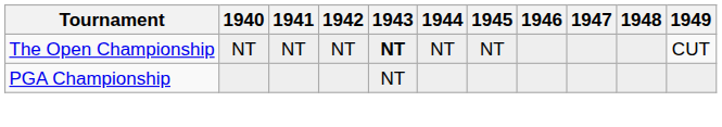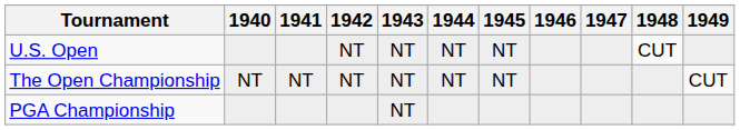 <table class="wikitable" style="font-size:95%;text-align:center;">
 <tr>
 <th>Tournament</th>
 <th>1940</th>
 <th>1941</th>
 <th>1942</th>
 <th>1943</th>
 <th>1944</th>
 <th>1945</th>
 <th>1946</th>
 <th>1947</th>
 <th>1948</th>
 <th>1949</th>
 </tr>
 <tr>
+<td align=left><a href='#'>U.S. Open</a></td>
+<td style="background:#eeeeee;"></td>
+<td style="background:#eeeeee;"></td>
+<td style="background:#eeeeee;">NT</td>
+<td style="background:#eeeeee;">NT</td>
+<td style="background:#eeeeee;">NT</td>
+<td style="background:#eeeeee;">NT</td>
+<td style="background:#eeeeee;"></td>
+<td style="background:#eeeeee;"></td>
+<td>CUT</td>
+<td style="background:#eeeeee;"></td>
+</tr>
+<tr>
 <td align=left><a href='#'>The Open Championship</a></td>
 <td style="background:#eeeeee;">NT</td>
 <td style="background:#eeeeee;">NT</td>
 <td style="background:#eeeeee;">NT</td>
-<td style="background:#eeeeee;"><strong>NT</strong></td>
+<td style="background:#eeeeee;">NT</td>
 <td style="background:#eeeeee;">NT</td>
 <td style="background:#eeeeee;">NT</td>
 <td style="background:#eeeeee;"></td>
 <td style="background:#eeeeee;"></td>
 <td style="background:#eeeeee;"></td>
 <td>CUT</td>
 </tr>
 <tr>
 <td align=left><a href='#'>PGA Championship</a></td>
 <td style="background:#eeeeee;"></td>
 <td style="background:#eeeeee;"></td>
 <td style="background:#eeeeee;"></td>
 <td style="background:#eeeeee;">NT</td>
 <td style="background:#eeeeee;"></td>
 <td style="background:#eeeeee;"></td>
 <td style="background:#eeeeee;"></td>
 <td style="background:#eeeeee;"></td>
 <td style="background:#eeeeee;"></td>
 <td style="background:#eeeeee;"></td>
 </tr>
 </table>
